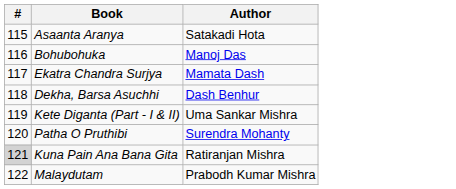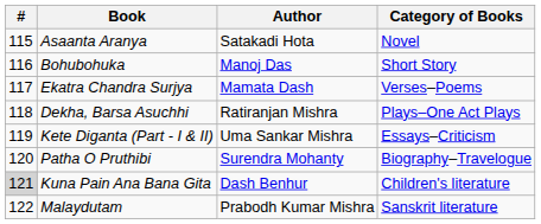 <table class="wikitable">
 <tr>
 <th>#</th>
 <th>Book</th>
 <th>Author</th>
+<th>Category of Books</th>
 </tr>
 <tr>
 <td>115</td>
 <td><em>Asaanta Aranya</em></td>
 <td>Satakadi Hota</td>
+<td><a href='#'>Novel</a></td>
 </tr>
 <tr>
 <td>116</td>
 <td><em>Bohubohuka</em></td>
 <td><a href='#'>Manoj Das</a></td>
+<td><a href='#'>Short Story</a></td>
 </tr>
 <tr>
 <td>117</td>
 <td><em>Ekatra Chandra Surjya</em></td>
 <td><a href='#'>Mamata Dash</a></td>
+<td><a href='#'>Verses</a>–<a href='#'>Poems</a></td>
 </tr>
 <tr>
 <td>118</td>
 <td><em>Dekha, Barsa Asuchhi</em></td>
-<td><a href='#'>Dash Benhur</a></td>
+<td>Ratiranjan Mishra</td>
+<td><a href='#'>Plays–One Act Plays</a></td>
 </tr>
 <tr>
 <td>119</td>
 <td><em>Kete Diganta (Part - I & II)</em></td>
 <td>Uma Sankar Mishra</td>
+<td><a href='#'>Essays</a>–<a href='#'>Criticism</a></td>
 </tr>
 <tr>
 <td>120</td>
 <td><em>Patha O Pruthibi</em></td>
 <td><a href='#'>Surendra Mohanty</a></td>
+<td><a href='#'>Biography</a>–<a href='#'>Travelogue</a></td>
 </tr>
 <tr>
 <td style="background: lightgrey;">121</td>
 <td><em>Kuna Pain Ana Bana Gita</em></td>
-<td>Ratiranjan Mishra</td>
+<td><a href='#'>Dash Benhur</a></td>
+<td><a href='#'>Children's literature</a></td>
 </tr>
 <tr>
 <td>122</td>
 <td><em>Malaydutam</em></td>
 <td>Prabodh Kumar Mishra</td>
+<td><a href='#'>Sanskrit literature</a></td>
 </tr>
 </table>
